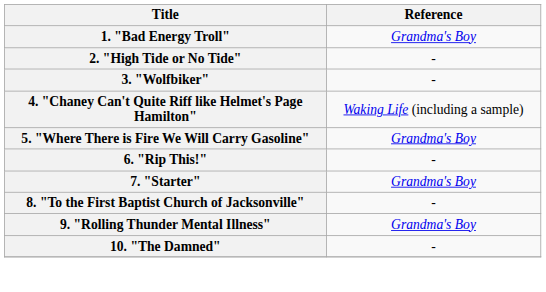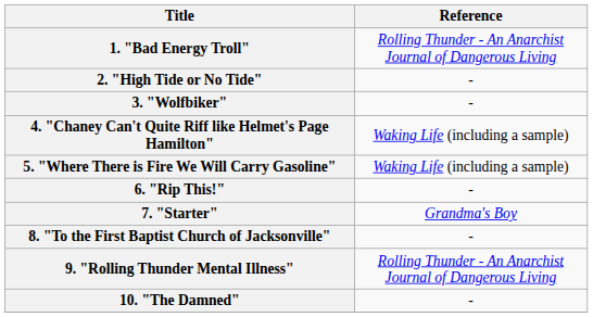 <table class="wikitable" style="text-align:center" width=50%>
 <tr>
 <th rowspan="1" width="30%">Title</th>
 <th colspan="1" width="20%">Reference</th>
 </tr>
 <tr>
 <th>1. "Bad Energy Troll"</th>
-<td colspan="1"><em><a href='#'>Grandma's Boy</a></em></td>
+<td colspan="1"><em><a href='#'>Rolling Thunder - An Anarchist Journal of Dangerous Living</a></em></td>
 </tr>
 <tr>
 <th>2. "High Tide or No Tide"</th>
 <td colspan="1"><em>-</em></td>
 </tr>
 <tr>
 <th>3. "Wolfbiker"</th>
 <td colspan="1"><em>-</em></td>
 </tr>
 <tr>
 <th>4. "Chaney Can't Quite Riff like Helmet's Page Hamilton"</th>
 <td colspan="1"><em><a href='#'>Waking Life</a></em> (including a sample)</td>
 </tr>
 <tr>
 <th>5. "Where There is Fire We Will Carry Gasoline"</th>
-<td colspan="1"><em><a href='#'>Grandma's Boy</a></em></td>
+<td colspan="1"><em><a href='#'>Waking Life</a></em> (including a sample)</td>
 </tr>
 <tr>
 <th>6. "Rip This!"</th>
 <td colspan="1"><em>-</em></td>
 </tr>
 <tr>
 <th>7. "Starter"</th>
 <td colspan="1"><em><a href='#'>Grandma's Boy</a></em></td>
 </tr>
 <tr>
 <th>8. "To the First Baptist Church of Jacksonville"</th>
 <td colspan="1"><em>-</em></td>
 </tr>
 <tr>
 <th>9. "Rolling Thunder Mental Illness"</th>
-<td colspan="1"><em><a href='#'>Grandma's Boy</a></em></td>
+<td colspan="1"><em><a href='#'>Rolling Thunder - An Anarchist Journal of Dangerous Living</a></em></td>
 </tr>
 <tr>
 <th>10. "The Damned"</th>
 <td colspan="1"><em>-</em></td>
 </tr>
 <tr>
 </tr>
 </table>
